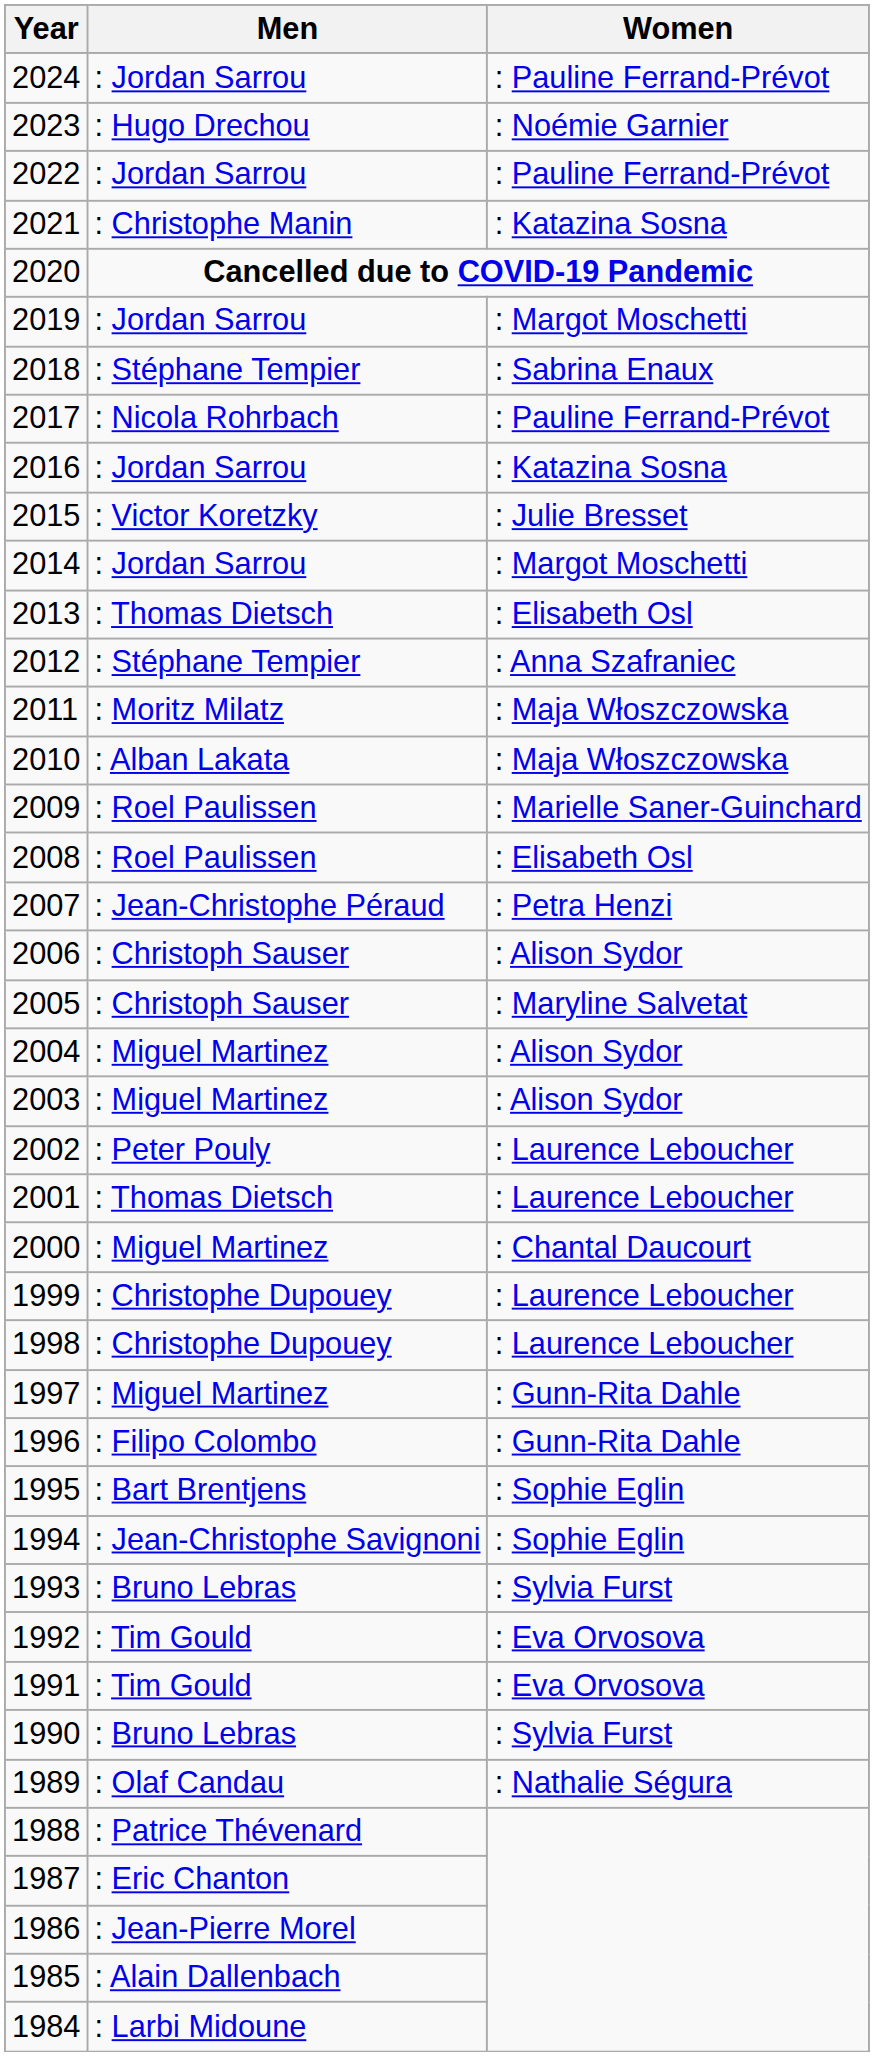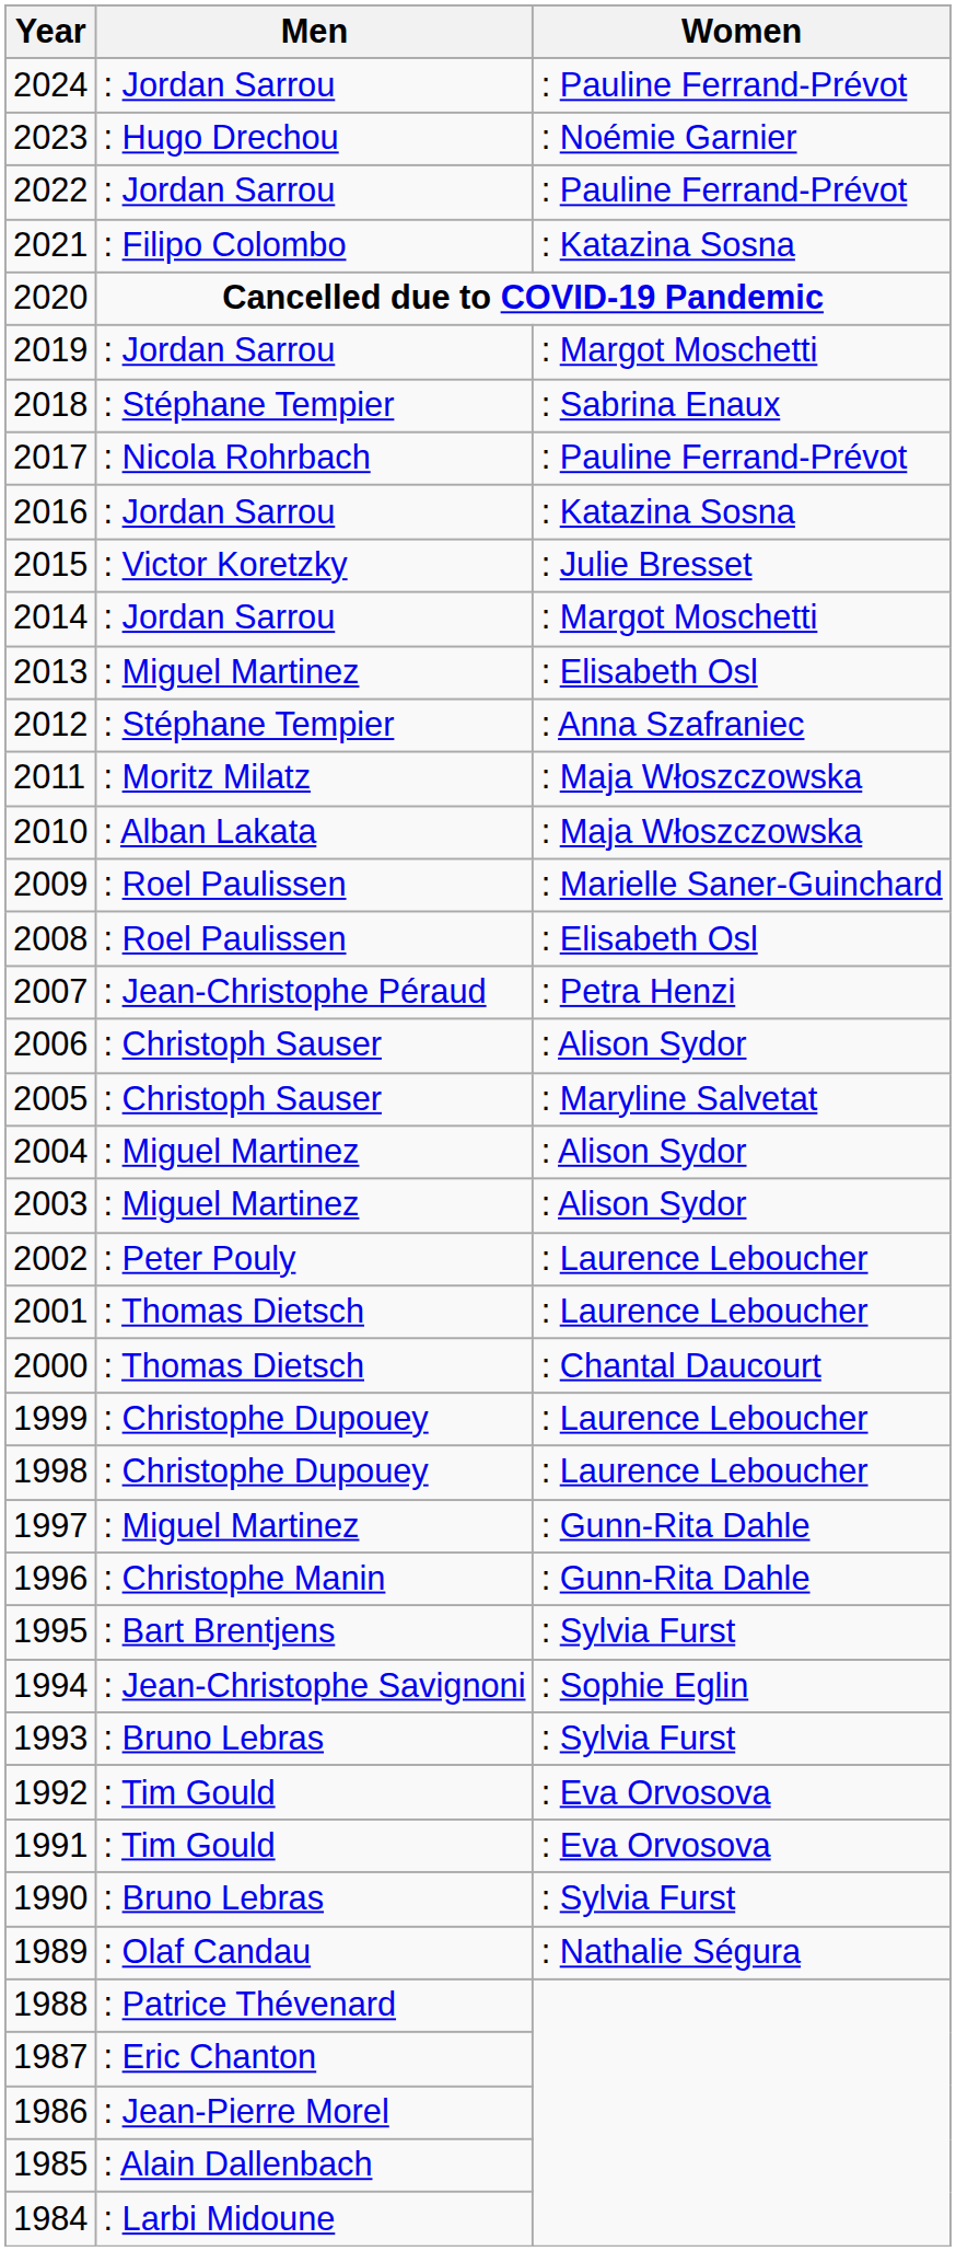 <table class="wikitable" border="1">
 <tr>
 <th>Year</th>
 <th>Men</th>
 <th>Women</th>
 </tr>
 <tr>
 <td>2024</td>
 <td>: <a href='#'>Jordan Sarrou</a></td>
 <td>: <a href='#'>Pauline Ferrand-Prévot</a></td>
 </tr>
 <tr>
 <td>2023</td>
 <td>: <a href='#'>Hugo Drechou</a></td>
 <td>: <a href='#'>Noémie Garnier</a></td>
 </tr>
 <tr>
 <td>2022</td>
 <td>: <a href='#'>Jordan Sarrou</a></td>
 <td>: <a href='#'>Pauline Ferrand-Prévot</a></td>
 </tr>
 <tr>
 <td>2021</td>
-<td>: <a href='#'>Christophe Manin</a></td>
+<td>: <a href='#'>Filipo Colombo</a></td>
 <td>: <a href='#'>Katazina Sosna</a></td>
 </tr>
 <tr>
 <td>2020</td>
 <td colspan="2" align="center"><strong>Cancelled due to <a href='#'>COVID-19 Pandemic</a></strong></td>
 </tr>
 <tr>
 <td>2019</td>
 <td>: <a href='#'>Jordan Sarrou</a></td>
 <td>: <a href='#'>Margot Moschetti</a></td>
 </tr>
 <tr>
 <td>2018</td>
 <td>: <a href='#'>Stéphane Tempier</a></td>
 <td>: <a href='#'>Sabrina Enaux</a></td>
 </tr>
 <tr>
 <td>2017</td>
 <td>: <a href='#'>Nicola Rohrbach</a></td>
 <td>: <a href='#'>Pauline Ferrand-Prévot</a></td>
 </tr>
 <tr>
 <td>2016</td>
 <td>: <a href='#'>Jordan Sarrou</a></td>
 <td>: <a href='#'>Katazina Sosna</a></td>
 </tr>
 <tr>
 <td>2015</td>
 <td>: <a href='#'>Victor Koretzky</a></td>
 <td>: <a href='#'>Julie Bresset</a></td>
 </tr>
 <tr>
 <td>2014</td>
 <td>: <a href='#'>Jordan Sarrou</a></td>
 <td>: <a href='#'>Margot Moschetti</a></td>
 </tr>
 <tr>
 <td>2013</td>
-<td>: <a href='#'>Thomas Dietsch</a></td>
+<td>: <a href='#'>Miguel Martinez</a></td>
 <td>: <a href='#'>Elisabeth Osl</a></td>
 </tr>
 <tr>
 <td>2012</td>
 <td>: <a href='#'>Stéphane Tempier</a></td>
 <td>: <a href='#'>Anna Szafraniec</a></td>
 </tr>
 <tr>
 <td>2011</td>
 <td>: <a href='#'>Moritz Milatz</a></td>
 <td>: <a href='#'>Maja Włoszczowska</a></td>
 </tr>
 <tr>
 <td>2010</td>
 <td>: <a href='#'>Alban Lakata</a></td>
 <td>: <a href='#'>Maja Włoszczowska</a></td>
 </tr>
 <tr>
 <td>2009</td>
 <td>: <a href='#'>Roel Paulissen</a></td>
 <td>: <a href='#'>Marielle Saner-Guinchard</a></td>
 </tr>
 <tr>
 <td>2008</td>
 <td>: <a href='#'>Roel Paulissen</a></td>
 <td>: <a href='#'>Elisabeth Osl</a></td>
 </tr>
 <tr>
 <td>2007</td>
 <td>: <a href='#'>Jean-Christophe Péraud</a></td>
 <td>: <a href='#'>Petra Henzi</a></td>
 </tr>
 <tr>
 <td>2006</td>
 <td>: <a href='#'>Christoph Sauser</a></td>
 <td>: <a href='#'>Alison Sydor</a></td>
 </tr>
 <tr>
 <td>2005</td>
 <td>: <a href='#'>Christoph Sauser</a></td>
 <td>: <a href='#'>Maryline Salvetat</a></td>
 </tr>
 <tr>
 <td>2004</td>
 <td>: <a href='#'>Miguel Martinez</a></td>
 <td>: <a href='#'>Alison Sydor</a></td>
 </tr>
 <tr>
 <td>2003</td>
 <td>: <a href='#'>Miguel Martinez</a></td>
 <td>: <a href='#'>Alison Sydor</a></td>
 </tr>
 <tr>
 <td>2002</td>
 <td>: <a href='#'>Peter Pouly</a></td>
 <td>: <a href='#'>Laurence Leboucher</a></td>
 </tr>
 <tr>
 <td>2001</td>
 <td>: <a href='#'>Thomas Dietsch</a></td>
 <td>: <a href='#'>Laurence Leboucher</a></td>
 </tr>
 <tr>
 <td>2000</td>
-<td>: <a href='#'>Miguel Martinez</a></td>
+<td>: <a href='#'>Thomas Dietsch</a></td>
 <td>: <a href='#'>Chantal Daucourt</a></td>
 </tr>
 <tr>
 <td>1999</td>
 <td>: <a href='#'>Christophe Dupouey</a></td>
 <td>: <a href='#'>Laurence Leboucher</a></td>
 </tr>
 <tr>
 <td>1998</td>
 <td>: <a href='#'>Christophe Dupouey</a></td>
 <td>: <a href='#'>Laurence Leboucher</a></td>
 </tr>
 <tr>
 <td>1997</td>
 <td>: <a href='#'>Miguel Martinez</a></td>
 <td>: <a href='#'>Gunn-Rita Dahle</a></td>
 </tr>
 <tr>
 <td>1996</td>
-<td>: <a href='#'>Filipo Colombo</a></td>
+<td>: <a href='#'>Christophe Manin</a></td>
 <td>: <a href='#'>Gunn-Rita Dahle</a></td>
 </tr>
 <tr>
 <td>1995</td>
 <td>: <a href='#'>Bart Brentjens</a></td>
-<td>: <a href='#'>Sophie Eglin</a></td>
+<td>: <a href='#'>Sylvia Furst</a></td>
 </tr>
 <tr>
 <td>1994</td>
 <td>: <a href='#'>Jean-Christophe Savignoni</a></td>
 <td>: <a href='#'>Sophie Eglin</a></td>
 </tr>
 <tr>
 <td>1993</td>
 <td>: <a href='#'>Bruno Lebras</a></td>
 <td>: <a href='#'>Sylvia Furst</a></td>
 </tr>
 <tr>
 <td>1992</td>
 <td>: <a href='#'>Tim Gould</a></td>
 <td>: <a href='#'>Eva Orvosova</a></td>
 </tr>
 <tr>
 <td>1991</td>
 <td>: <a href='#'>Tim Gould</a></td>
 <td>: <a href='#'>Eva Orvosova</a></td>
 </tr>
 <tr>
 <td>1990</td>
 <td>: <a href='#'>Bruno Lebras</a></td>
 <td>: <a href='#'>Sylvia Furst</a></td>
 </tr>
 <tr>
 <td>1989</td>
 <td>: <a href='#'>Olaf Candau</a></td>
 <td>: <a href='#'>Nathalie Ségura</a></td>
 </tr>
 <tr>
 <td>1988</td>
 <td>: <a href='#'>Patrice Thévenard</a></td>
 <td rowspan="5"></td>
 </tr>
 <tr>
 <td>1987</td>
 <td>: <a href='#'>Eric Chanton</a></td>
 </tr>
 <tr>
 <td>1986</td>
 <td>: <a href='#'>Jean-Pierre Morel</a></td>
 </tr>
 <tr>
 <td>1985</td>
 <td>: <a href='#'>Alain Dallenbach</a></td>
 </tr>
 <tr>
 <td>1984</td>
 <td>: <a href='#'>Larbi Midoune</a></td>
 </tr>
 </table>
